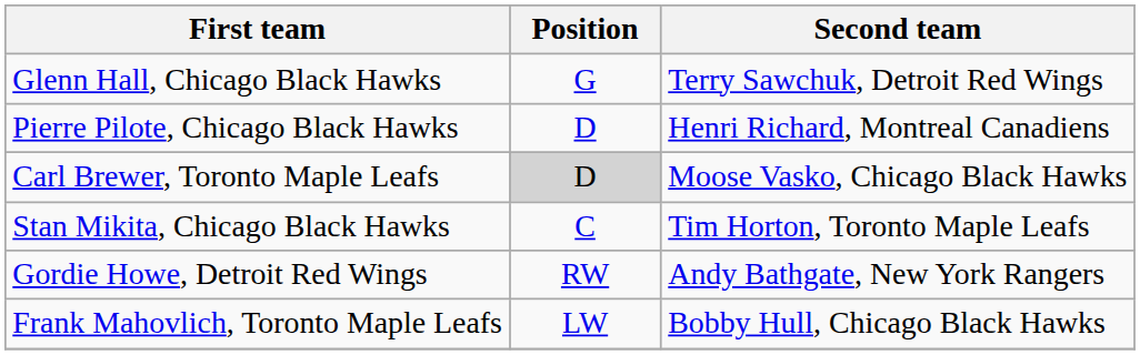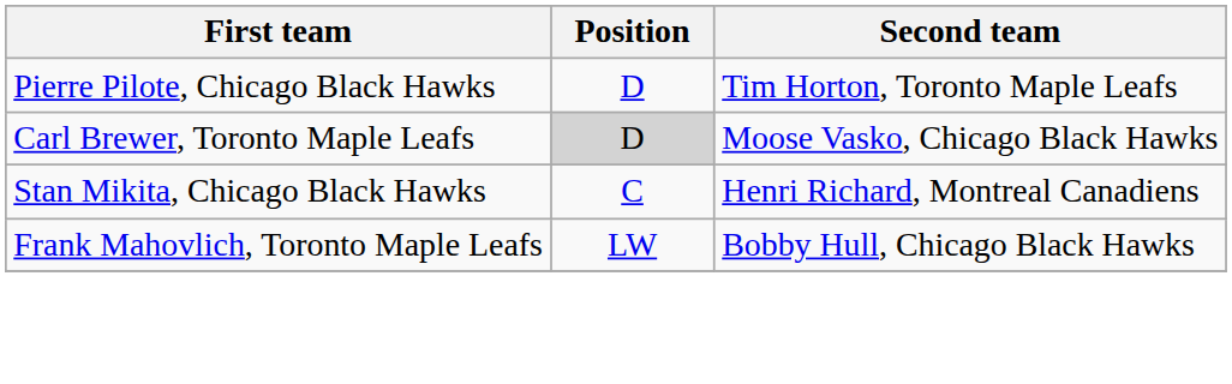 <table class="wikitable">
 <tr>
 <th>First team</th>
 <th>  Position  </th>
 <th>Second team</th>
 </tr>
 <tr>
-<td><a href='#'>Glenn Hall</a>, Chicago Black Hawks</td>
-<td align=center><a href='#'>G</a></td>
-<td><a href='#'>Terry Sawchuk</a>, Detroit Red Wings</td>
-</tr>
-<tr>
 <td><a href='#'>Pierre Pilote</a>, Chicago Black Hawks</td>
 <td align=center><a href='#'>D</a></td>
-<td><a href='#'>Henri Richard</a>, Montreal Canadiens</td>
+<td><a href='#'>Tim Horton</a>, Toronto Maple Leafs</td>
 </tr>
 <tr>
 <td><a href='#'>Carl Brewer</a>, Toronto Maple Leafs</td>
 <td align=center style="background: lightgrey;">D</td>
 <td><a href='#'>Moose Vasko</a>, Chicago Black Hawks</td>
 </tr>
 <tr>
 <td><a href='#'>Stan Mikita</a>, Chicago Black Hawks</td>
 <td align=center><a href='#'>C</a></td>
-<td><a href='#'>Tim Horton</a>, Toronto Maple Leafs</td>
-</tr>
-<tr>
-<td><a href='#'>Gordie Howe</a>, Detroit Red Wings</td>
-<td align=center><a href='#'>RW</a></td>
-<td><a href='#'>Andy Bathgate</a>, New York Rangers</td>
+<td><a href='#'>Henri Richard</a>, Montreal Canadiens</td>
 </tr>
 <tr>
 <td><a href='#'>Frank Mahovlich</a>, Toronto Maple Leafs</td>
 <td align=center><a href='#'>LW</a></td>
 <td><a href='#'>Bobby Hull</a>, Chicago Black Hawks</td>
 </tr>
 <tr>
 </tr>
 </table>
